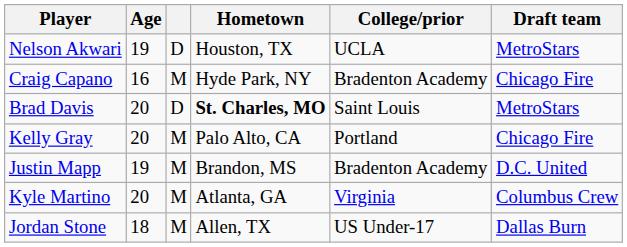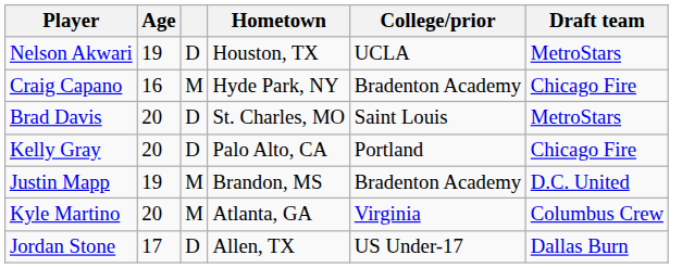 <table class="wikitable">
 <tr>
 <th>Player</th>
 <th>Age</th>
 <th></th>
 <th>Hometown</th>
 <th>College/prior</th>
 <th>Draft team</th>
 </tr>
 <tr>
 <td> <a href='#'>Nelson Akwari</a></td>
 <td>19</td>
 <td>D</td>
 <td>Houston, TX</td>
 <td>UCLA</td>
 <td><a href='#'>MetroStars</a></td>
 </tr>
 <tr>
 <td> <a href='#'>Craig Capano</a></td>
 <td>16</td>
 <td>M</td>
 <td>Hyde Park, NY</td>
 <td>Bradenton Academy</td>
 <td><a href='#'>Chicago Fire</a></td>
 </tr>
 <tr>
 <td> <a href='#'>Brad Davis</a></td>
 <td>20</td>
 <td>D</td>
-<td><strong>St. Charles, MO</strong></td>
+<td>St. Charles, MO</td>
 <td>Saint Louis</td>
 <td><a href='#'>MetroStars</a></td>
 </tr>
 <tr>
 <td> <a href='#'>Kelly Gray</a></td>
 <td>20</td>
-<td>M</td>
+<td>D</td>
 <td>Palo Alto, CA</td>
 <td>Portland</td>
 <td><a href='#'>Chicago Fire</a></td>
 </tr>
 <tr>
 <td> <a href='#'>Justin Mapp</a></td>
 <td>19</td>
 <td>M</td>
 <td>Brandon, MS</td>
 <td>Bradenton Academy</td>
 <td><a href='#'>D.C. United</a></td>
 </tr>
 <tr>
 <td> <a href='#'>Kyle Martino</a></td>
 <td>20</td>
 <td>M</td>
 <td>Atlanta, GA</td>
 <td><a href='#'>Virginia</a></td>
 <td><a href='#'>Columbus Crew</a></td>
 </tr>
 <tr>
 <td> <a href='#'>Jordan Stone</a></td>
-<td>18</td>
-<td>M</td>
+<td>17</td>
+<td>D</td>
 <td>Allen, TX</td>
 <td>US Under-17</td>
 <td><a href='#'>Dallas Burn</a></td>
 </tr>
 </table>
